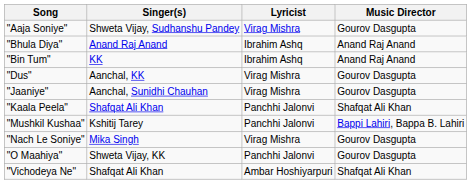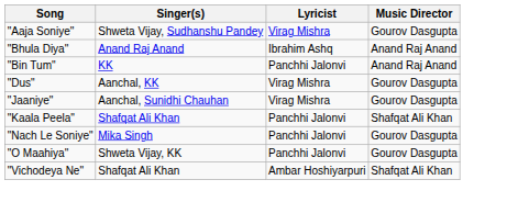 <table class="wikitable" style="font-size:95%;">
 <tr>
 <th>Song</th>
 <th>Singer(s)</th>
 <th>Lyricist</th>
 <th>Music Director</th>
 </tr>
 <tr>
 <td>"Aaja Soniye"</td>
 <td>Shweta Vijay, <a href='#'>Sudhanshu Pandey</a></td>
 <td><a href='#'>Virag Mishra</a></td>
 <td>Gourov Dasgupta</td>
 </tr>
 <tr>
 <td>"Bhula Diya"</td>
 <td><a href='#'>Anand Raj Anand</a></td>
 <td>Ibrahim Ashq</td>
 <td>Anand Raj Anand</td>
 </tr>
 <tr>
 <td>"Bin Tum"</td>
 <td><a href='#'>KK</a></td>
-<td>Ibrahim Ashq</td>
+<td>Panchhi Jalonvi</td>
 <td>Anand Raj Anand</td>
 </tr>
 <tr>
 <td>"Dus"</td>
 <td>Aanchal, <a href='#'>KK</a></td>
 <td>Virag Mishra</td>
 <td>Gourov Dasgupta</td>
 </tr>
 <tr>
 <td>"Jaaniye"</td>
 <td>Aanchal, <a href='#'>Sunidhi Chauhan</a></td>
 <td>Virag Mishra</td>
 <td>Gourov Dasgupta</td>
 </tr>
 <tr>
 <td>"Kaala Peela"</td>
 <td><a href='#'>Shafqat Ali Khan</a></td>
 <td>Panchhi Jalonvi</td>
 <td>Shafqat Ali Khan</td>
 </tr>
 <tr>
-<td>"Mushkil Kushaa"</td>
-<td>Kshitij Tarey</td>
-<td>Panchhi Jalonvi</td>
-<td><a href='#'>Bappi Lahiri</a>, Bappa B. Lahiri</td>
-</tr>
-<tr>
 <td>"Nach Le Soniye"</td>
 <td><a href='#'>Mika Singh</a></td>
-<td>Virag Mishra</td>
+<td>Panchhi Jalonvi</td>
 <td>Gourov Dasgupta</td>
 </tr>
 <tr>
 <td>"O Maahiya"</td>
 <td>Shweta Vijay, KK</td>
 <td>Panchhi Jalonvi</td>
 <td>Gourov Dasgupta</td>
 </tr>
 <tr>
 <td>"Vichodeya Ne"</td>
 <td>Shafqat Ali Khan</td>
 <td>Ambar Hoshiyarpuri</td>
 <td>Shafqat Ali Khan</td>
 </tr>
 </table>
